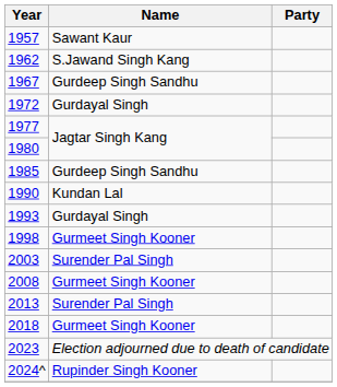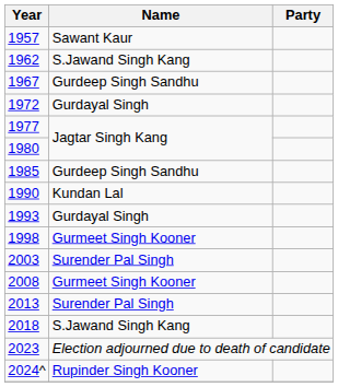 <table class="wikitable sortable">
 <tr>
 <th>Year</th>
 <th>Name</th>
 <th colspan=2>Party</th>
 </tr>
 <tr>
 <td><a href='#'>1957</a></td>
 <td>Sawant Kaur</td>
 <td></td>
 </tr>
 <tr>
 <td><a href='#'>1962</a></td>
 <td>S.Jawand Singh Kang</td>
 <td></td>
 </tr>
 <tr>
 <td><a href='#'>1967</a></td>
 <td>Gurdeep Singh Sandhu</td>
 <td></td>
 </tr>
 <tr>
 <td><a href='#'>1972</a></td>
 <td>Gurdayal Singh</td>
 <td></td>
 </tr>
 <tr>
 <td><a href='#'>1977</a></td>
 <td rowspan=2>Jagtar Singh Kang</td>
 <td></td>
 </tr>
 <tr>
 <td><a href='#'>1980</a></td>
 <td></td>
 </tr>
 <tr>
 <td><a href='#'>1985</a></td>
 <td>Gurdeep Singh Sandhu</td>
 <td></td>
 </tr>
 <tr>
 <td><a href='#'>1990</a></td>
 <td>Kundan Lal</td>
 <td></td>
 </tr>
 <tr>
 <td><a href='#'>1993</a></td>
 <td>Gurdayal Singh</td>
 <td></td>
 </tr>
 <tr>
 <td><a href='#'>1998</a></td>
 <td><a href='#'>Gurmeet Singh Kooner</a></td>
 </tr>
 <tr>
 <td><a href='#'>2003</a></td>
 <td><a href='#'>Surender Pal Singh</a></td>
 <td></td>
 </tr>
 <tr>
 <td><a href='#'>2008</a></td>
 <td><a href='#'>Gurmeet Singh Kooner</a></td>
 <td></td>
 </tr>
 <tr>
 <td><a href='#'>2013</a></td>
 <td><a href='#'>Surender Pal Singh</a></td>
 <td></td>
 </tr>
 <tr>
 <td><a href='#'>2018</a></td>
-<td><a href='#'>Gurmeet Singh Kooner</a></td>
+<td>S.Jawand Singh Kang</td>
 <td></td>
 </tr>
 <tr>
 <td><a href='#'>2023</a></td>
 <td colspan="3"><em>Election adjourned due to death of candidate</td>
 </tr>
 <tr>
 <td><a href='#'>2024</a>^</td>
 <td><a href='#'>Rupinder Singh Kooner</a></td>
 <td></td>
 </tr>
 <tr>
 </tr>
 </table>
